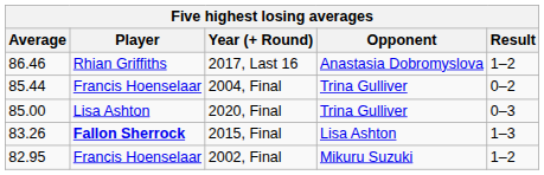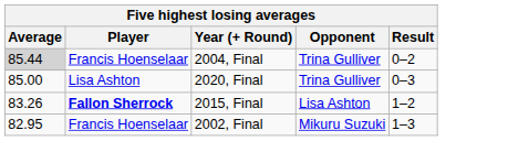 <table class="wikitable sortable">
 <tr>
 <th colspan=5>Five highest losing averages</th>
 </tr>
 <tr>
 <th>Average</th>
 <th>Player</th>
 <th>Year (+ Round)</th>
 <th>Opponent</th>
 <th>Result</th>
 </tr>
 <tr>
-<td>86.46</td>
-<td> <a href='#'>Rhian Griffiths</a></td>
-<td>2017, Last 16</td>
-<td> <a href='#'>Anastasia Dobromyslova</a></td>
-<td>1–2</td>
-</tr>
-<tr>
-<td>85.44</td>
+<td style="background: lightgrey;">85.44</td>
 <td> <a href='#'>Francis Hoenselaar</a></td>
 <td>2004, Final</td>
 <td> <a href='#'>Trina Gulliver</a></td>
 <td>0–2</td>
 </tr>
 <tr>
 <td>85.00</td>
 <td> <a href='#'>Lisa Ashton</a></td>
 <td>2020, Final</td>
 <td> <a href='#'>Trina Gulliver</a></td>
 <td>0–3</td>
 </tr>
 <tr>
 <td>83.26</td>
 <td><strong> <a href='#'>Fallon Sherrock</a></strong></td>
 <td>2015, Final</td>
 <td> <a href='#'>Lisa Ashton</a></td>
-<td>1–3</td>
+<td>1–2</td>
 </tr>
 <tr>
 <td>82.95</td>
 <td> <a href='#'>Francis Hoenselaar</a></td>
 <td>2002, Final</td>
 <td> <a href='#'>Mikuru Suzuki</a></td>
-<td>1–2</td>
+<td>1–3</td>
 </tr>
 </table>
